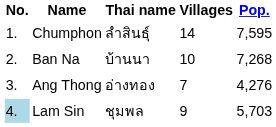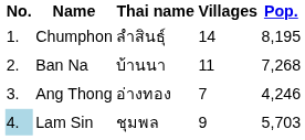 <table>
 <tr>
 <th>No.</th>
 <th>Name</th>
 <th>Thai name</th>
 <th>Villages</th>
 <th><a href='#'>Pop.</a></th>
 </tr>
 <tr>
 <td>1.</td>
 <td>Chumphon</td>
 <td>ลำสินธุ์</td>
 <td>14</td>
-<td>7,595</td>
+<td>8,195</td>
 <td></td>
 </tr>
 <tr>
 <td>2.</td>
 <td>Ban Na</td>
 <td>บ้านนา</td>
-<td>10</td>
+<td>11</td>
 <td>7,268</td>
 <td></td>
 </tr>
 <tr>
 <td>3.</td>
 <td>Ang Thong</td>
 <td>อ่างทอง</td>
 <td>7</td>
-<td>4,276</td>
+<td>4,246</td>
 <td></td>
 </tr>
 <tr>
 <td style="background: lightblue;">4.</td>
 <td>Lam Sin</td>
 <td>ชุมพล</td>
 <td>9</td>
 <td>5,703</td>
 <td></td>
 </tr>
 </table>
